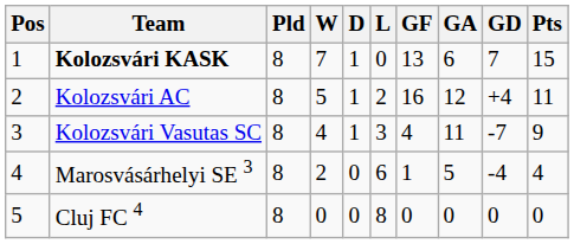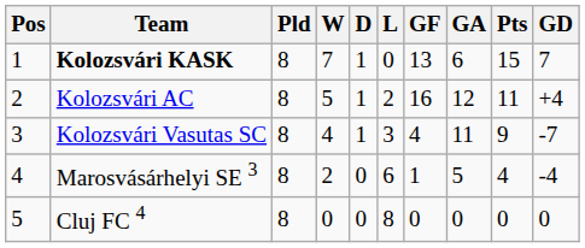 <table class="wikitable sortable" style=" font-size: 87%;">
 <tr>
 <th>Pos</th>
 <th>Team</th>
 <th>Pld</th>
 <th>W</th>
 <th>D</th>
 <th>L</th>
 <th>GF</th>
 <th>GA</th>
+<th>Pts</th>
 <th>GD</th>
-<th>Pts</th>
 </tr>
 <tr>
 <td>1</td>
 <td><strong>Kolozsvári KASK</strong></td>
 <td>8</td>
 <td>7</td>
 <td>1</td>
 <td>0</td>
 <td>13</td>
 <td>6</td>
+<td>15</td>
 <td>7</td>
-<td>15</td>
 </tr>
 <tr>
 <td>2</td>
 <td><a href='#'>Kolozsvári AC</a></td>
 <td>8</td>
 <td>5</td>
 <td>1</td>
 <td>2</td>
 <td>16</td>
 <td>12</td>
+<td>11</td>
 <td>+4</td>
-<td>11</td>
 </tr>
 <tr>
 <td>3</td>
 <td><a href='#'>	Kolozsvári Vasutas SC</a></td>
 <td>8</td>
 <td>4</td>
 <td>1</td>
 <td>3</td>
 <td>4</td>
 <td>11</td>
+<td>9</td>
 <td>-7</td>
-<td>9</td>
 </tr>
 <tr>
 <td>4</td>
 <td>Marosvásárhelyi SE <sup>3</sup></td>
 <td>8</td>
 <td>2</td>
 <td>0</td>
 <td>6</td>
 <td>1</td>
 <td>5</td>
+<td>4</td>
 <td>-4</td>
-<td>4</td>
 </tr>
 <tr>
 <td>5</td>
 <td>Cluj FC <sup>4</sup></td>
 <td>8</td>
 <td>0</td>
 <td>0</td>
 <td>8</td>
 <td>0</td>
 <td>0</td>
 <td>0</td>
 <td>0</td>
 </tr>
 </table>
